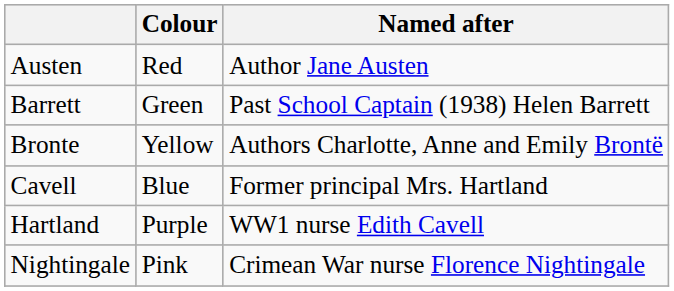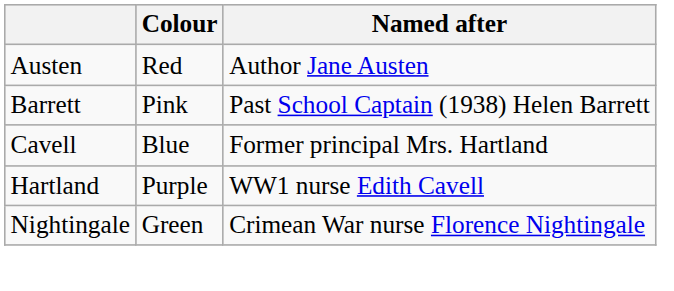 <table class="wikitable">
 <tr>
 <th></th>
 <th>Colour</th>
 <th>Named after</th>
 </tr>
 <tr>
 <td>Austen</td>
 <td>Red</td>
 <td>Author <a href='#'>Jane Austen</a></td>
 </tr>
 <tr>
 <td>Barrett</td>
-<td>Green</td>
+<td>Pink</td>
 <td>Past <a href='#'>School Captain</a> (1938) Helen Barrett</td>
-</tr>
-<tr>
-<td>Bronte</td>
-<td>Yellow</td>
-<td>Authors Charlotte, Anne and Emily <a href='#'>Brontë</a></td>
 </tr>
 <tr>
 <td>Cavell</td>
 <td>Blue</td>
 <td>Former principal Mrs. Hartland</td>
 </tr>
 <tr>
 <td>Hartland</td>
 <td>Purple</td>
 <td>WW1 nurse <a href='#'>Edith Cavell</a></td>
 </tr>
 <tr>
 <td>Nightingale</td>
-<td>Pink</td>
+<td>Green</td>
 <td>Crimean War nurse <a href='#'>Florence Nightingale</a></td>
 </tr>
 </table>
